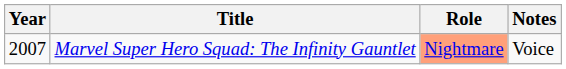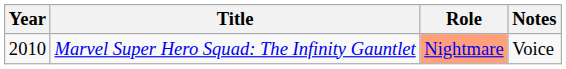 <table class="wikitable sortable">
 <tr>
 <th>Year</th>
 <th>Title</th>
 <th>Role</th>
 <th>Notes</th>
 </tr>
 <tr>
-<td>2007</td>
+<td>2010</td>
 <td><em><a href='#'>Marvel Super Hero Squad: The Infinity Gauntlet</a></em></td>
 <td style="background: lightsalmon;"><a href='#'>Nightmare</a></td>
 <td>Voice</td>
 </tr>
 </table>
